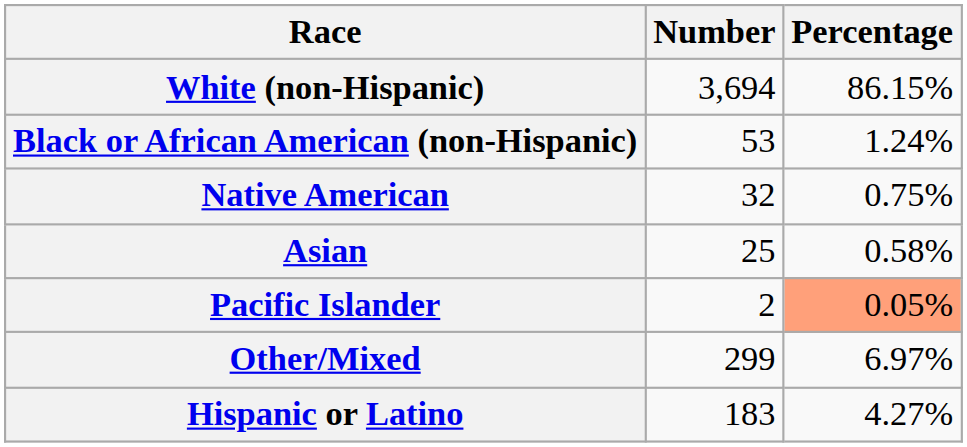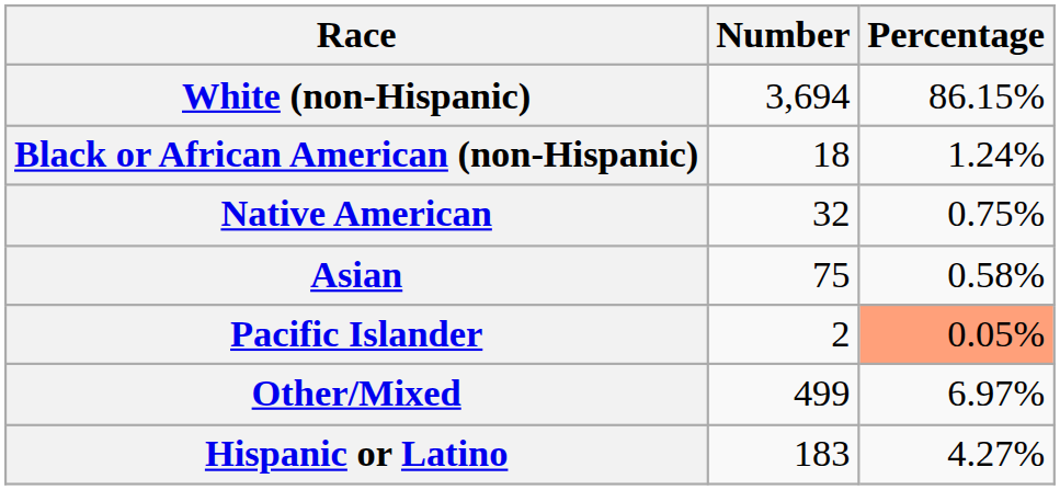 <table class="wikitable" style="text-align:right">
 <tr>
 <th scope="col">Race</th>
 <th scope="col">Number</th>
 <th scope="col">Percentage</th>
 </tr>
 <tr>
 <th scope="row"><a href='#'>White</a> (non-Hispanic)</th>
 <td>3,694</td>
 <td>86.15%</td>
 </tr>
 <tr>
 <th scope="row"><a href='#'>Black or African American</a> (non-Hispanic)</th>
-<td>53</td>
+<td>18</td>
 <td>1.24%</td>
 </tr>
 <tr>
 <th scope="row"><a href='#'>Native American</a></th>
 <td>32</td>
 <td>0.75%</td>
 </tr>
 <tr>
 <th scope="row"><a href='#'>Asian</a></th>
-<td>25</td>
+<td>75</td>
 <td>0.58%</td>
 </tr>
 <tr>
 <th scope="row"><a href='#'>Pacific Islander</a></th>
 <td>2</td>
 <td style="background: lightsalmon;">0.05%</td>
 </tr>
 <tr>
 <th scope="row"><a href='#'>Other/Mixed</a></th>
-<td>299</td>
+<td>499</td>
 <td>6.97%</td>
 </tr>
 <tr>
 <th scope="row"><a href='#'>Hispanic</a> or <a href='#'>Latino</a></th>
 <td>183</td>
 <td>4.27%</td>
 </tr>
 </table>
